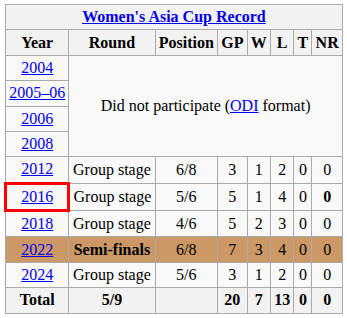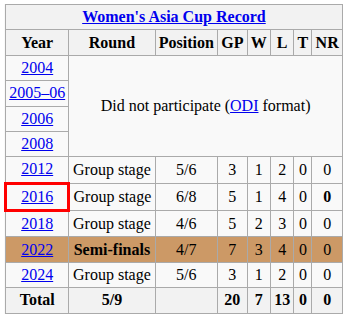 <table class="wikitable" style="text-align: center; width=900px;">
 <tr>
 <th colspan="8"><a href='#'>Women's Asia Cup Record</a></th>
 </tr>
 <tr>
 <th>Year</th>
 <th>Round</th>
 <th>Position</th>
 <th>GP</th>
 <th>W</th>
 <th>L</th>
 <th>T</th>
 <th>NR</th>
 </tr>
 <tr>
 <td> <a href='#'>2004</a></td>
 <td colspan="7" rowspan="4">Did not participate (<a href='#'>ODI</a> format)</td>
 </tr>
 <tr>
 <td>  <a href='#'>2005–06</a></td>
 </tr>
 <tr>
 <td> <a href='#'>2006</a></td>
 </tr>
 <tr>
 <td> <a href='#'>2008</a></td>
 </tr>
 <tr>
 <td> <a href='#'>2012</a></td>
 <td>Group stage</td>
-<td>6/8</td>
+<td>5/6</td>
 <td>3</td>
 <td>1</td>
 <td>2</td>
 <td>0</td>
 <td>0</td>
 </tr>
 <tr>
 <td style="border: 3px solid red"> <a href='#'>2016</a></td>
 <td>Group stage</td>
-<td>5/6</td>
+<td>6/8</td>
 <td>5</td>
 <td>1</td>
 <td>4</td>
 <td>0</td>
 <td><strong>0</strong></td>
 </tr>
 <tr>
 <td> <a href='#'>2018</a></td>
 <td>Group stage</td>
 <td>4/6</td>
 <td>5</td>
 <td>2</td>
 <td>3</td>
 <td>0</td>
 <td>0</td>
 </tr>
 <tr bgcolor=#cc9966>
 <td> <a href='#'>2022</a></td>
 <td><strong>Semi-finals</strong></td>
-<td>6/8</td>
+<td>4/7</td>
 <td>7</td>
 <td>3</td>
 <td>4</td>
 <td>0</td>
 <td>0</td>
 </tr>
 <tr>
 <td> <a href='#'>2024</a></td>
 <td>Group stage</td>
 <td>5/6</td>
 <td>3</td>
 <td>1</td>
 <td>2</td>
 <td>0</td>
 <td>0</td>
 </tr>
 <tr>
 <th><strong>Total</strong></th>
 <th>5/9</th>
 <th></th>
 <th>20</th>
 <th>7</th>
 <th>13</th>
 <th>0</th>
 <th>0</th>
 </tr>
 </table>
